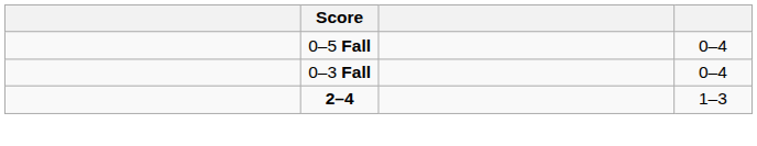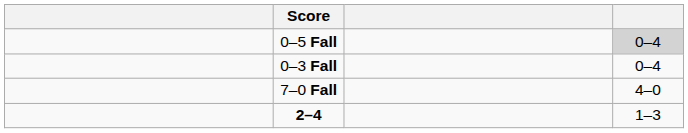 <table class="wikitable" style="text-align: center; ">
 <tr>
 <th align="right" width="270"></th>
 <th width="65">Score</th>
 <th align="left" width="270"></th>
 <th width="65"></th>
 </tr>
 <tr>
 <td align="left"></td>
 <td>0–5 <strong>Fall</strong></td>
 <td align="left"><strong></strong></td>
-<td>0–4 <strong></strong></td>
+<td style="background: lightgrey;">0–4 <strong></strong></td>
 </tr>
 <tr>
 <td align="left"></td>
 <td>0–3 <strong>Fall</strong></td>
 <td align="left"><strong></strong></td>
 <td>0–4 <strong></strong></td>
 </tr>
 <tr>
+<td align="left"><strong></strong></td>
+<td>7–0 <strong>Fall</strong></td>
+<td align="left"></td>
+<td>4–0 <strong></strong></td>
+</tr>
+<tr>
 <td align="left"></td>
 <td><strong>2–4</strong></td>
 <td align="left"><strong></strong></td>
 <td>1–3 <strong></strong></td>
 </tr>
 </table>
